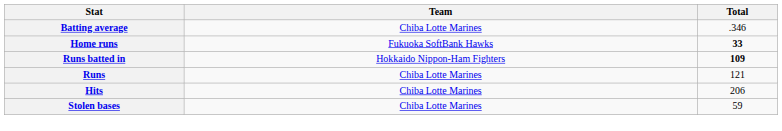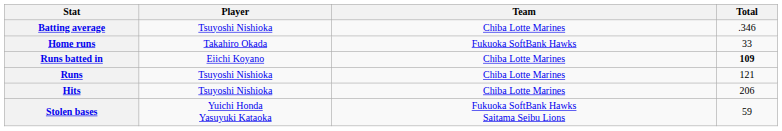 <table class="wikitable" style="text-align:center;">
 <tr>
 <th scope="col" style="width:7%;">Stat</th>
+<th scope="col" style="width:10%;">Player</th>
 <th scope="col" style="width:20%;">Team</th>
 <th scope="col" style="width:3%;">Total</th>
 </tr>
 <tr>
 <th scope="row" style="text-align:center;"><a href='#'>Batting average</a></th>
+<td><a href='#'>Tsuyoshi Nishioka</a></td>
 <td><a href='#'>Chiba Lotte Marines</a></td>
 <td>.346</td>
 </tr>
 <tr>
 <th scope="row" style="text-align:center;"><a href='#'>Home runs</a></th>
+<td><a href='#'>Takahiro Okada</a></td>
 <td><a href='#'>Fukuoka SoftBank Hawks</a></td>
-<td><strong>33</strong></td>
+<td>33</td>
 </tr>
 <tr>
 <th scope="row" style="text-align:center;"><a href='#'>Runs batted in</a></th>
-<td><a href='#'>Hokkaido Nippon-Ham Fighters</a></td>
+<td><a href='#'>Eiichi Koyano</a></td>
+<td><a href='#'>Chiba Lotte Marines</a></td>
 <td><strong>109</strong></td>
 </tr>
 <tr>
 <th scope="row" style="text-align:center;"><a href='#'>Runs</a></th>
+<td><a href='#'>Tsuyoshi Nishioka</a></td>
 <td><a href='#'>Chiba Lotte Marines</a></td>
 <td>121</td>
 </tr>
 <tr>
 <th scope="row" style="text-align:center;"><a href='#'>Hits</a></th>
+<td><a href='#'>Tsuyoshi Nishioka</a></td>
 <td><a href='#'>Chiba Lotte Marines</a></td>
 <td>206</td>
 </tr>
 <tr>
 <th scope="row" style="text-align:center;"><a href='#'>Stolen bases</a></th>
-<td><a href='#'>Chiba Lotte Marines</a></td>
+<td><a href='#'>Yuichi Honda</a><br><a href='#'>Yasuyuki Kataoka</a></td>
+<td><a href='#'>Fukuoka SoftBank Hawks</a><br><a href='#'>Saitama Seibu Lions</a></td>
 <td>59</td>
 </tr>
 </table>
